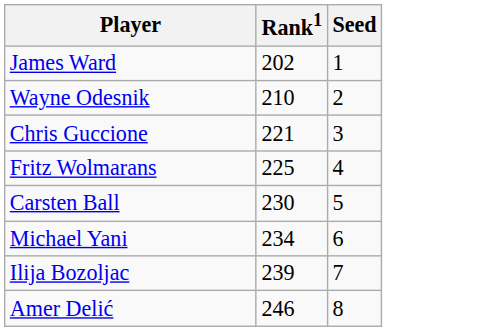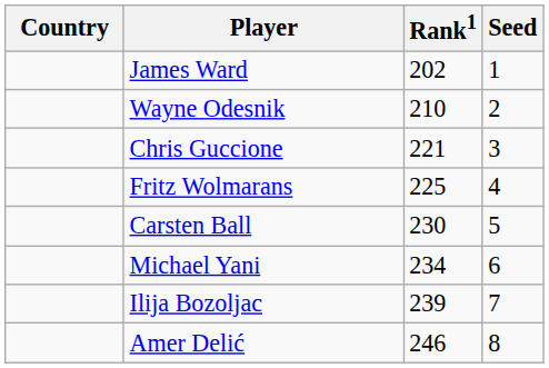 <table class="sortable wikitable">
 <tr>
+<th width="70">Country</th>
 <th width="175">Player</th>
 <th>Rank<sup>1</sup></th>
 <th>Seed</th>
 </tr>
 <tr>
+<td></td>
 <td><a href='#'>James Ward</a></td>
 <td>202</td>
 <td>1</td>
 </tr>
 <tr>
+<td></td>
 <td><a href='#'>Wayne Odesnik</a></td>
 <td>210</td>
 <td>2</td>
 </tr>
 <tr>
+<td></td>
 <td><a href='#'>Chris Guccione</a></td>
 <td>221</td>
 <td>3</td>
 </tr>
 <tr>
+<td></td>
 <td><a href='#'>Fritz Wolmarans</a></td>
 <td>225</td>
 <td>4</td>
 </tr>
 <tr>
+<td></td>
 <td><a href='#'>Carsten Ball</a></td>
 <td>230</td>
 <td>5</td>
 </tr>
 <tr>
+<td></td>
 <td><a href='#'>Michael Yani</a></td>
 <td>234</td>
 <td>6</td>
 </tr>
 <tr>
+<td></td>
 <td><a href='#'>Ilija Bozoljac</a></td>
 <td>239</td>
 <td>7</td>
 </tr>
 <tr>
+<td></td>
 <td><a href='#'>Amer Delić</a></td>
 <td>246</td>
 <td>8</td>
 </tr>
 </table>
